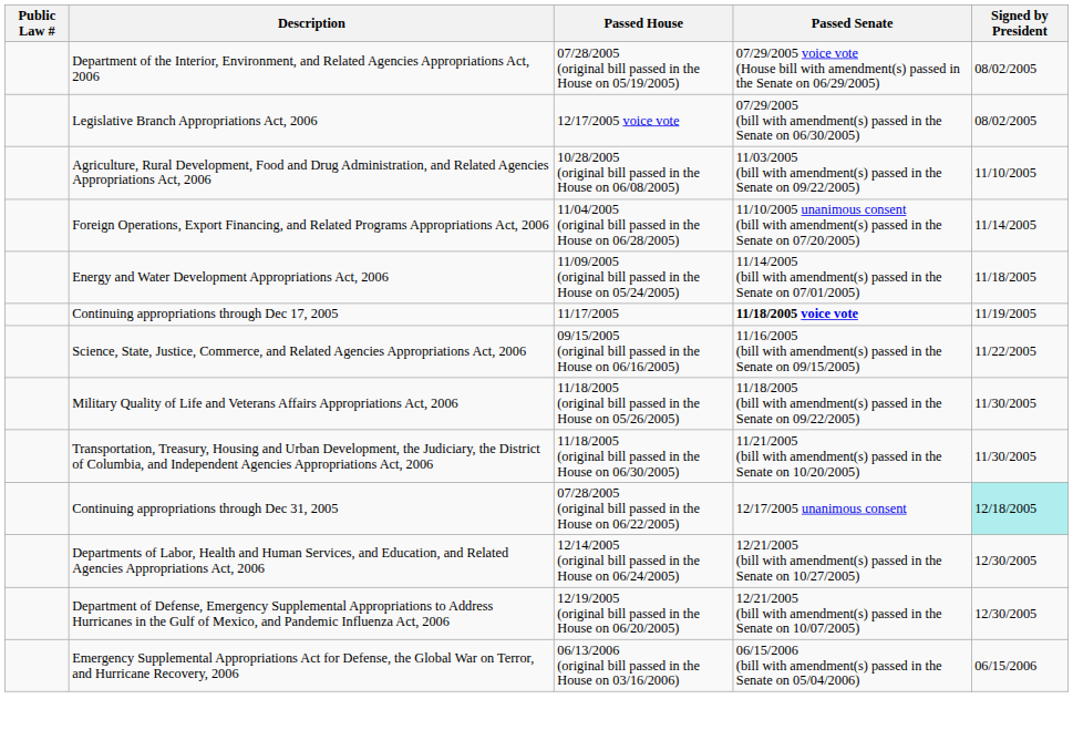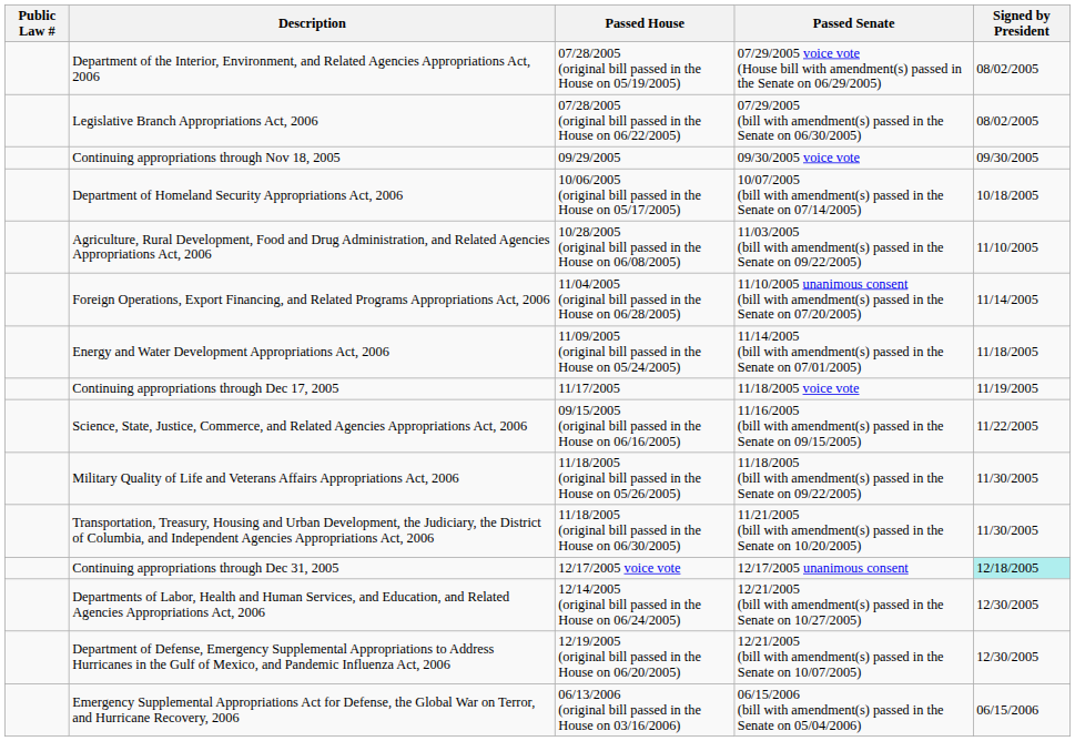 <table class="wikitable sortable">
 <tr>
 <th>Public Law #</th>
 <th>Description</th>
 <th data-sort-type="date">Passed House</th>
 <th data-sort-type="date">Passed Senate</th>
 <th data-sort-type="date">Signed by President</th>
 </tr>
 <tr>
 <td></td>
 <td>Department of the Interior, Environment, and Related Agencies Appropriations Act, 2006</td>
 <td>07/28/2005 <br>(original bill passed in the House on 05/19/2005)</td>
 <td>07/29/2005 <a href='#'>voice vote</a><br>(House bill with amendment(s) passed in the Senate on 06/29/2005)</td>
 <td>08/02/2005</td>
 </tr>
 <tr>
 <td></td>
 <td>Legislative Branch Appropriations Act, 2006</td>
-<td>12/17/2005 <a href='#'>voice vote</a></td>
+<td>07/28/2005 <br>(original bill passed in the House on 06/22/2005)</td>
 <td>07/29/2005 <br>(bill with amendment(s) passed in the Senate on 06/30/2005)</td>
 <td>08/02/2005</td>
+</tr>
+<tr>
+<td></td>
+<td>Continuing appropriations through Nov 18, 2005</td>
+<td>09/29/2005 </td>
+<td>09/30/2005 <a href='#'>voice vote</a></td>
+<td>09/30/2005</td>
+</tr>
+<tr>
+<td></td>
+<td>Department of Homeland Security Appropriations Act, 2006</td>
+<td>10/06/2005 <br>(original bill passed in the House on 05/17/2005)</td>
+<td>10/07/2005 <br>(bill with amendment(s) passed in the Senate on 07/14/2005)</td>
+<td>10/18/2005</td>
 </tr>
 <tr>
 <td></td>
 <td>Agriculture, Rural Development, Food and Drug Administration, and Related Agencies Appropriations Act, 2006</td>
 <td>10/28/2005 <br>(original bill passed in the House on 06/08/2005)</td>
 <td>11/03/2005 <br>(bill with amendment(s) passed in the Senate on 09/22/2005)</td>
 <td>11/10/2005</td>
 </tr>
 <tr>
 <td></td>
 <td>Foreign Operations, Export Financing, and Related Programs Appropriations Act, 2006</td>
 <td>11/04/2005 <br>(original bill passed in the House on 06/28/2005)</td>
 <td>11/10/2005 <a href='#'>unanimous consent</a><br>(bill with amendment(s) passed in the Senate on 07/20/2005)</td>
 <td>11/14/2005</td>
 </tr>
 <tr>
 <td></td>
 <td>Energy and Water Development Appropriations Act, 2006</td>
 <td>11/09/2005 <br>(original bill passed in the House on 05/24/2005)</td>
 <td>11/14/2005 <br>(bill with amendment(s) passed in the Senate on 07/01/2005)</td>
 <td>11/18/2005</td>
 </tr>
 <tr>
 <td></td>
 <td>Continuing appropriations through Dec 17, 2005</td>
 <td>11/17/2005 </td>
-<td><strong>11/18/2005 <a href='#'>voice vote</a></strong></td>
+<td>11/18/2005 <a href='#'>voice vote</a></td>
 <td>11/19/2005</td>
 </tr>
 <tr>
 <td></td>
 <td>Science, State, Justice, Commerce, and Related Agencies Appropriations Act, 2006</td>
 <td>09/15/2005 <br>(original bill passed in the House on 06/16/2005)</td>
 <td>11/16/2005 <br>(bill with amendment(s) passed in the Senate on 09/15/2005)</td>
 <td>11/22/2005</td>
 </tr>
 <tr>
 <td></td>
 <td>Military Quality of Life and Veterans Affairs Appropriations Act, 2006</td>
 <td>11/18/2005 <br>(original bill passed in the House on 05/26/2005)</td>
 <td>11/18/2005 <br>(bill with amendment(s) passed in the Senate on 09/22/2005)</td>
 <td>11/30/2005</td>
 </tr>
 <tr>
 <td></td>
 <td>Transportation, Treasury, Housing and Urban Development, the Judiciary, the District of Columbia, and Independent Agencies Appropriations Act, 2006</td>
 <td>11/18/2005 <br>(original bill passed in the House on 06/30/2005)</td>
 <td>11/21/2005 <br>(bill with amendment(s) passed in the Senate on 10/20/2005)</td>
 <td>11/30/2005</td>
 </tr>
 <tr>
 <td></td>
 <td>Continuing appropriations through Dec 31, 2005</td>
-<td>07/28/2005 <br>(original bill passed in the House on 06/22/2005)</td>
+<td>12/17/2005 <a href='#'>voice vote</a></td>
 <td>12/17/2005 <a href='#'>unanimous consent</a></td>
 <td style="background: paleturquoise;">12/18/2005</td>
 </tr>
 <tr>
 <td></td>
 <td>Departments of Labor, Health and Human Services, and Education, and Related Agencies Appropriations Act, 2006</td>
 <td>12/14/2005 <br>(original bill passed in the House on 06/24/2005)</td>
 <td>12/21/2005 <br>(bill with amendment(s) passed in the Senate on 10/27/2005)</td>
 <td>12/30/2005</td>
 </tr>
 <tr>
 <td></td>
 <td>Department of Defense, Emergency Supplemental Appropriations to Address Hurricanes in the Gulf of Mexico, and Pandemic Influenza Act, 2006</td>
 <td>12/19/2005 <br>(original bill passed in the House on 06/20/2005)</td>
 <td>12/21/2005 <br>(bill with amendment(s) passed in the Senate on 10/07/2005)</td>
 <td>12/30/2005</td>
 </tr>
 <tr>
 <td></td>
 <td>Emergency Supplemental Appropriations Act for Defense, the Global War on Terror, and Hurricane Recovery, 2006</td>
 <td>06/13/2006 <br>(original bill passed in the House on 03/16/2006)</td>
 <td>06/15/2006 <br>(bill with amendment(s) passed in the Senate on 05/04/2006)</td>
 <td>06/15/2006</td>
 </tr>
 </table>
